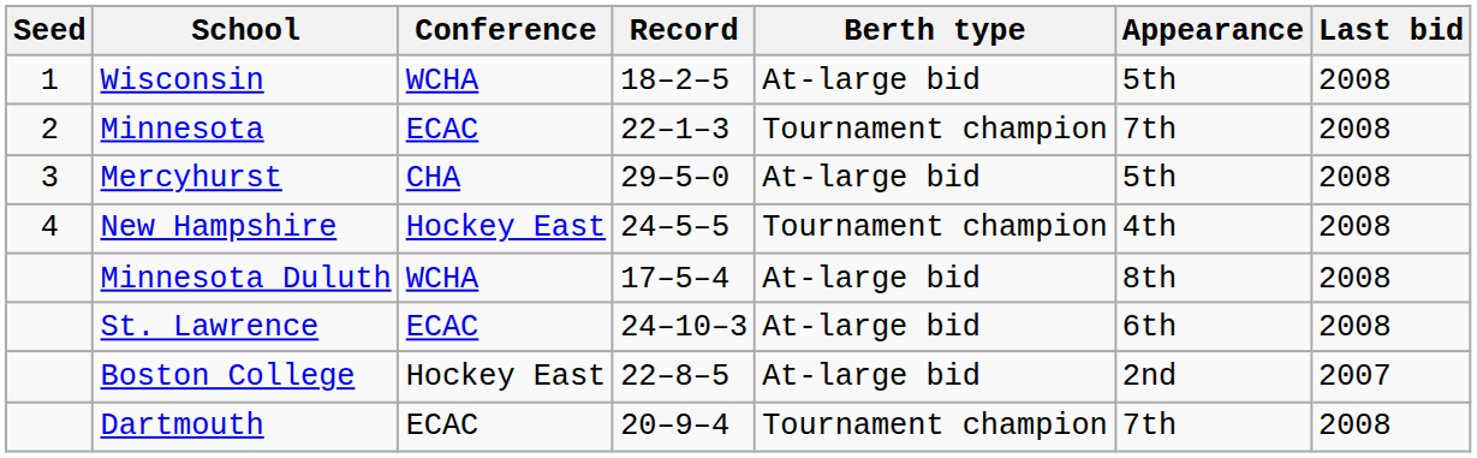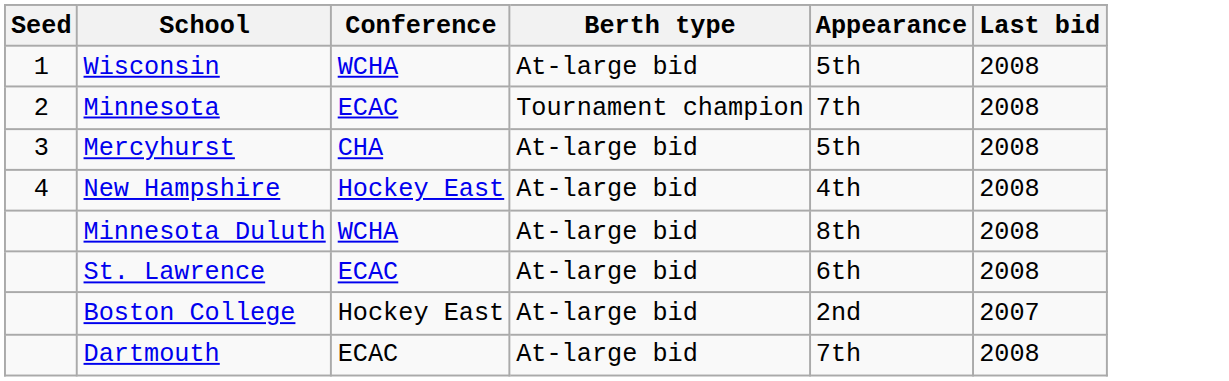 <table class="wikitable">
 <tr>
 <th>Seed</th>
 <th>School</th>
 <th>Conference</th>
-<th>Record</th>
 <th>Berth type</th>
 <th>Appearance</th>
 <th>Last bid</th>
 </tr>
 <tr>
 <td align=center>1</td>
 <td><a href='#'>Wisconsin</a></td>
 <td><a href='#'>WCHA</a></td>
-<td>18–2–5</td>
 <td>At-large bid</td>
 <td>5th</td>
 <td>2008</td>
 </tr>
 <tr>
 <td align=center>2</td>
 <td><a href='#'>Minnesota</a></td>
 <td><a href='#'>ECAC</a></td>
-<td>22–1–3</td>
 <td>Tournament champion</td>
 <td>7th</td>
 <td>2008</td>
 </tr>
 <tr>
 <td align=center>3</td>
 <td><a href='#'>Mercyhurst</a></td>
 <td><a href='#'>CHA</a></td>
-<td>29–5–0</td>
 <td>At-large bid</td>
 <td>5th</td>
 <td>2008</td>
 </tr>
 <tr>
 <td align=center>4</td>
 <td><a href='#'>New Hampshire</a></td>
 <td><a href='#'>Hockey East</a></td>
-<td>24–5–5</td>
-<td>Tournament champion</td>
+<td>At-large bid</td>
 <td>4th</td>
 <td>2008</td>
 </tr>
 <tr>
 <td></td>
 <td><a href='#'>Minnesota Duluth</a></td>
 <td><a href='#'>WCHA</a></td>
-<td>17–5–4</td>
 <td>At-large bid</td>
 <td>8th</td>
 <td>2008</td>
 </tr>
 <tr>
 <td></td>
 <td><a href='#'>St. Lawrence</a></td>
 <td><a href='#'>ECAC</a></td>
-<td>24–10–3</td>
 <td>At-large bid</td>
 <td>6th</td>
 <td>2008</td>
 </tr>
 <tr>
 <td></td>
 <td><a href='#'>Boston College</a></td>
 <td>Hockey East</td>
-<td>22–8–5</td>
 <td>At-large bid</td>
 <td>2nd</td>
 <td>2007</td>
 </tr>
 <tr>
 <td></td>
 <td><a href='#'>Dartmouth</a></td>
 <td>ECAC</td>
-<td>20–9–4</td>
-<td>Tournament champion</td>
+<td>At-large bid</td>
 <td>7th</td>
 <td>2008</td>
 </tr>
 </table>
